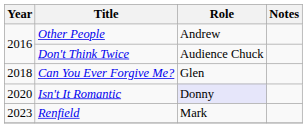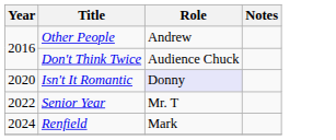 <table class="wikitable sortable">
 <tr>
 <th>Year</th>
 <th>Title</th>
 <th>Role</th>
 <th class="wikitable sortable">Notes</th>
 </tr>
 <tr>
 <td rowspan=2>2016</td>
 <td><em><a href='#'>Other People</a></em></td>
 <td>Andrew</td>
 <td></td>
 </tr>
 <tr>
 <td><em><a href='#'>Don't Think Twice</a></em></td>
 <td>Audience Chuck</td>
 <td></td>
 </tr>
 <tr>
-<td>2018</td>
-<td><em><a href='#'>Can You Ever Forgive Me?</a></em></td>
-<td>Glen</td>
-<td></td>
-</tr>
-<tr>
 <td>2020</td>
 <td><em><a href='#'>Isn't It Romantic</a></em></td>
 <td style="background: lavender;">Donny</td>
 <td></td>
 </tr>
 <tr>
-<td>2023</td>
+<td>2022</td>
+<td><em><a href='#'>Senior Year</a></em></td>
+<td>Mr. T</td>
+<td></td>
+</tr>
+<tr>
+<td>2024</td>
 <td><em><a href='#'>Renfield</a></em></td>
 <td>Mark</td>
 <td></td>
 </tr>
 <tr>
 </tr>
 </table>
